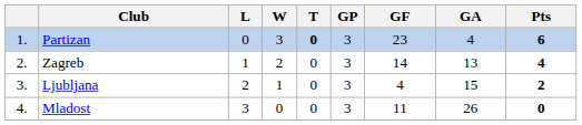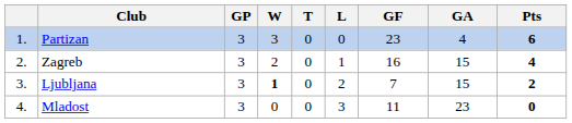 <table class="wikitable">
 <tr>
 <th width="30"></th>
 <th width="200">Club</th>
-<th width="30">L</th>
+<th width="30">GP</th>
 <th width="30">W</th>
 <th width="30">T</th>
-<th width="30">GP</th>
+<th width="30">L</th>
 <th width="70">GF</th>
 <th width="70">GA</th>
 <th width="70">Pts</th>
 </tr>
 <tr bgcolor="#BCD2EE" align="center">
 <td>1.</td>
 <td align="left"><a href='#'>Partizan</a></td>
+<td>3</td>
+<td>3</td>
 <td>0</td>
-<td>3</td>
-<td><strong>0</strong></td>
-<td>3</td>
+<td>0</td>
 <td>23</td>
 <td>4</td>
 <td><strong>6</strong></td>
 </tr>
 <tr bgcolor="#FFFFFF" align="center">
 <td>2.</td>
 <td align="left">Zagreb</td>
-<td>1</td>
+<td>3</td>
 <td>2</td>
 <td>0</td>
-<td>3</td>
-<td>14</td>
-<td>13</td>
+<td>1</td>
+<td>16</td>
+<td>15</td>
 <td><strong>4</strong></td>
 </tr>
 <tr bgcolor="#FFFFFF" align="center">
 <td>3.</td>
 <td align="left"><a href='#'>Ljubljana</a></td>
+<td>3</td>
+<td><strong>1</strong></td>
+<td>0</td>
 <td>2</td>
-<td>1</td>
-<td>0</td>
-<td>3</td>
-<td>4</td>
+<td>7</td>
 <td>15</td>
 <td><strong>2</strong></td>
 </tr>
 <tr bgcolor="#FFFFFF" align="center">
 <td>4.</td>
 <td align="left"><a href='#'>Mladost</a></td>
 <td>3</td>
 <td>0</td>
 <td>0</td>
 <td>3</td>
 <td>11</td>
-<td>26</td>
+<td>23</td>
 <td><strong>0</strong></td>
 </tr>
 </table>
